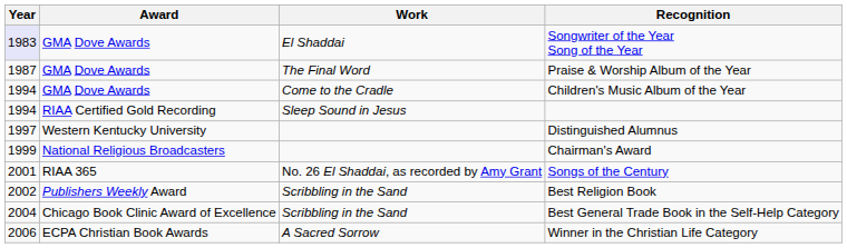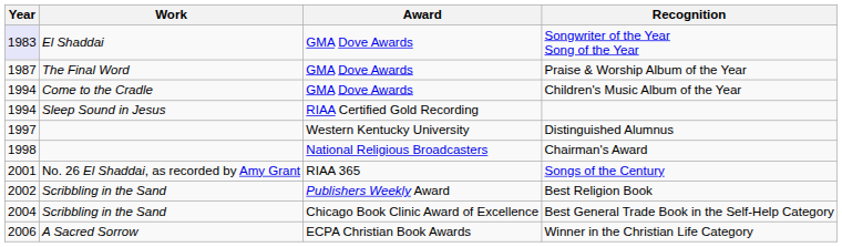 <table class="wikitable">
 <tr>
 <th>Year</th>
+<th>Work</th>
 <th>Award</th>
-<th>Work</th>
 <th>Recognition</th>
 </tr>
 <tr>
 <td style="background: lavender;">1983</td>
+<td><em>El Shaddai</em></td>
 <td><a href='#'>GMA</a> <a href='#'>Dove Awards</a></td>
-<td><em>El Shaddai</em></td>
 <td><a href='#'>Songwriter of the Year</a><br><a href='#'>Song of the Year</a></td>
 </tr>
 <tr>
 <td>1987</td>
+<td><em>The Final Word</em></td>
 <td><a href='#'>GMA</a> <a href='#'>Dove Awards</a></td>
-<td><em>The Final Word</em></td>
 <td>Praise & Worship Album of the Year</td>
 </tr>
 <tr>
 <td>1994</td>
+<td><em>Come to the Cradle</em></td>
 <td><a href='#'>GMA</a> <a href='#'>Dove Awards</a></td>
-<td><em>Come to the Cradle</em></td>
 <td>Children's Music Album of the Year</td>
 </tr>
 <tr>
 <td>1994</td>
+<td><em>Sleep Sound in Jesus</em></td>
 <td><a href='#'>RIAA</a> Certified Gold Recording</td>
-<td><em>Sleep Sound in Jesus</em></td>
 <td></td>
 </tr>
 <tr>
 <td>1997</td>
+<td></td>
 <td>Western Kentucky University</td>
-<td></td>
 <td>Distinguished Alumnus</td>
 </tr>
 <tr>
-<td>1999</td>
+<td>1998</td>
+<td></td>
 <td><a href='#'>National Religious Broadcasters</a></td>
-<td></td>
 <td>Chairman's Award</td>
 </tr>
 <tr>
 <td>2001</td>
+<td>No. 26 <em>El Shaddai</em>, as recorded by <a href='#'>Amy Grant</a></td>
 <td>RIAA 365</td>
-<td>No. 26 <em>El Shaddai</em>, as recorded by <a href='#'>Amy Grant</a></td>
 <td><a href='#'>Songs of the Century</a></td>
 </tr>
 <tr>
 <td>2002</td>
+<td><em>Scribbling in the Sand</em></td>
 <td><em><a href='#'>Publishers Weekly</a></em> Award</td>
-<td><em>Scribbling in the Sand</em></td>
 <td>Best Religion Book</td>
 </tr>
 <tr>
 <td>2004</td>
+<td><em>Scribbling in the Sand</em></td>
 <td>Chicago Book Clinic Award of Excellence</td>
-<td><em>Scribbling in the Sand</em></td>
 <td>Best General Trade Book in the Self-Help Category</td>
 </tr>
 <tr>
 <td>2006</td>
+<td><em>A Sacred Sorrow</em></td>
 <td>ECPA Christian Book Awards</td>
-<td><em>A Sacred Sorrow</em></td>
 <td>Winner in the Christian Life Category</td>
 </tr>
 </table>
